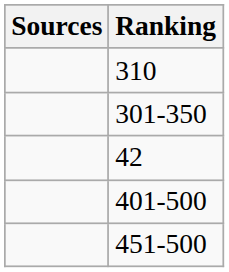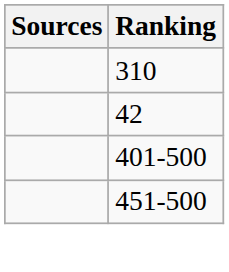 <table class="wikitable">
 <tr>
 <th>Sources</th>
 <th>Ranking</th>
 </tr>
 <tr>
 <td></td>
 <td>310</td>
-</tr>
-<tr>
-<td></td>
-<td>301-350</td>
 </tr>
 <tr>
 <td></td>
 <td>42</td>
 </tr>
 <tr>
 <td></td>
 <td>401-500</td>
 </tr>
 <tr>
 <td></td>
 <td>451-500</td>
 </tr>
 </table>
